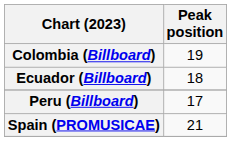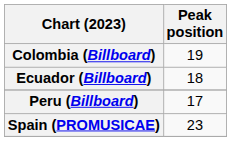 <table class="wikitable sortable plainrowheaders" style="text-align:center">
 <tr>
 <th scope="col">Chart (2023)</th>
 <th scope="col">Peak<br>position</th>
 </tr>
 <tr>
 <th scope="row">Colombia (<em><a href='#'>Billboard</a></em>)</th>
 <td>19</td>
 </tr>
 <tr>
 <th scope="row">Ecuador (<em><a href='#'>Billboard</a></em>)</th>
 <td>18</td>
 </tr>
 <tr>
 </tr>
 <tr>
 <th scope="row">Peru (<em><a href='#'>Billboard</a></em>)</th>
 <td>17</td>
 </tr>
 <tr>
 <th scope="row">Spain (<a href='#'>PROMUSICAE</a>)</th>
-<td>21</td>
+<td>23</td>
 </tr>
 <tr>
 </tr>
 <tr>
 </tr>
 </table>
